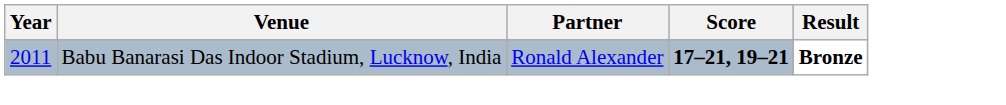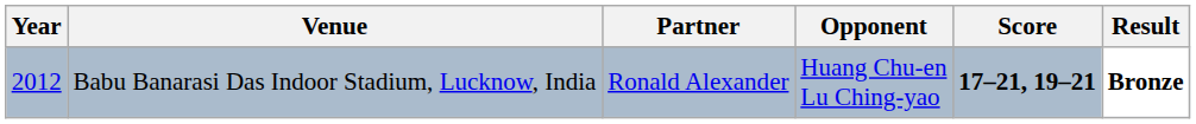 <table class="sortable wikitable" style="font-size: 90%;">
 <tr>
 <th>Year</th>
 <th>Venue</th>
 <th>Partner</th>
+<th>Opponent</th>
 <th>Score</th>
 <th>Result</th>
 </tr>
 <tr style="background:#AABBCC">
-<td align="center"><a href='#'>2011</a></td>
+<td align="center"><a href='#'>2012</a></td>
 <td align="left">Babu Banarasi Das Indoor Stadium, <a href='#'>Lucknow</a>, India</td>
 <td align="left"> <a href='#'>Ronald Alexander</a></td>
+<td align="left"> <a href='#'>Huang Chu-en</a><br> <a href='#'>Lu Ching-yao</a></td>
 <td align="left"><strong>17–21, 19–21</strong></td>
 <td style="text-align:left; background:white"> <strong>Bronze</strong></td>
 </tr>
 </table>
